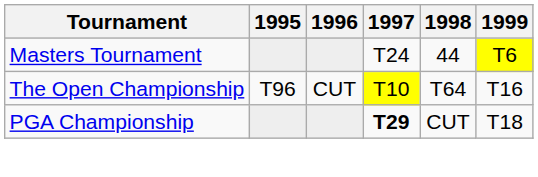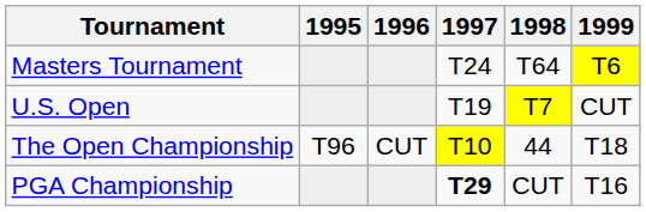 <table class="wikitable" style="font-size:95%;text-align:center;">
 <tr>
 <th>Tournament</th>
 <th>1995</th>
 <th>1996</th>
 <th>1997</th>
 <th>1998</th>
 <th>1999</th>
 </tr>
 <tr>
 <td align=left><a href='#'>Masters Tournament</a></td>
 <td style="background:#eeeeee;"></td>
 <td style="background:#eeeeee;"></td>
 <td>T24</td>
-<td>44</td>
+<td>T64</td>
 <td style="background:yellow;">T6</td>
+</tr>
+<tr>
+<td align=left><a href='#'>U.S. Open</a></td>
+<td style="background:#eeeeee;"></td>
+<td style="background:#eeeeee;"></td>
+<td>T19</td>
+<td style="background:yellow;">T7</td>
+<td>CUT</td>
 </tr>
 <tr>
 <td align=left><a href='#'>The Open Championship</a></td>
 <td>T96</td>
 <td>CUT</td>
 <td style="background:yellow;">T10</td>
-<td>T64</td>
-<td>T16</td>
+<td>44</td>
+<td>T18</td>
 </tr>
 <tr>
 <td align=left><a href='#'>PGA Championship</a></td>
 <td style="background:#eeeeee;"></td>
 <td style="background:#eeeeee;"></td>
 <td><strong>T29</strong></td>
 <td>CUT</td>
-<td>T18</td>
+<td>T16</td>
 </tr>
 </table>
